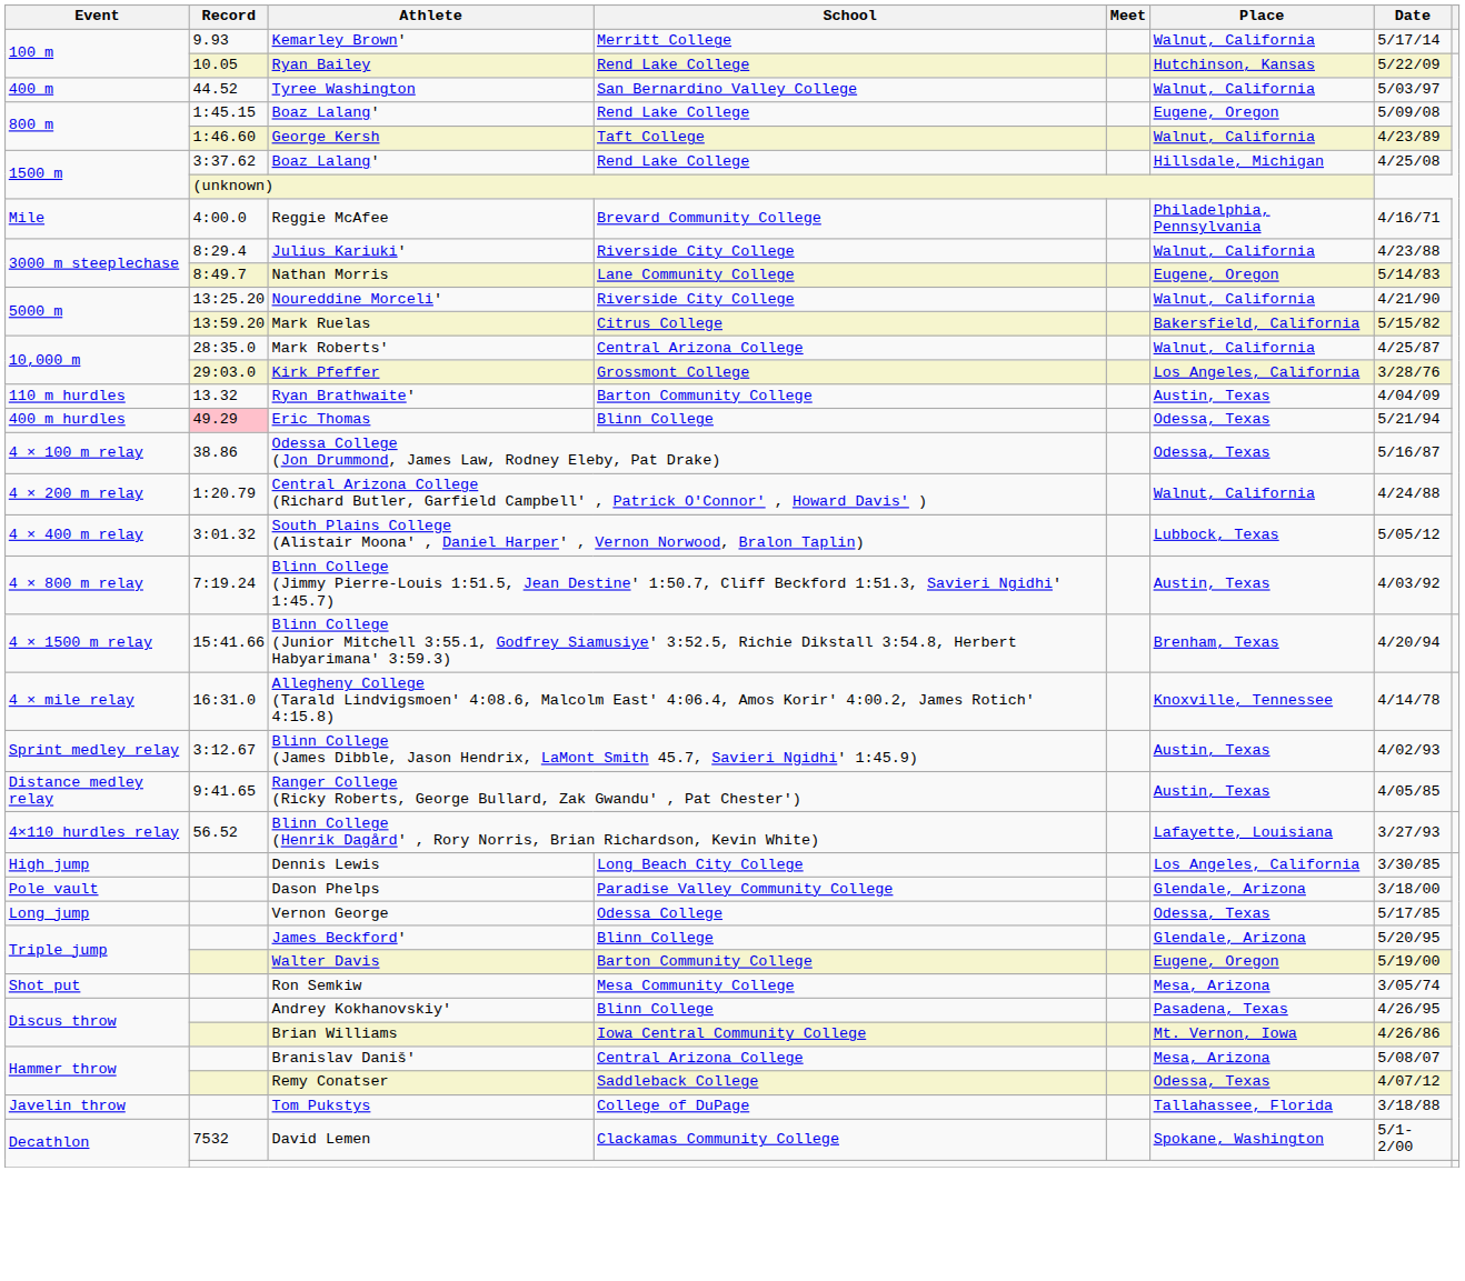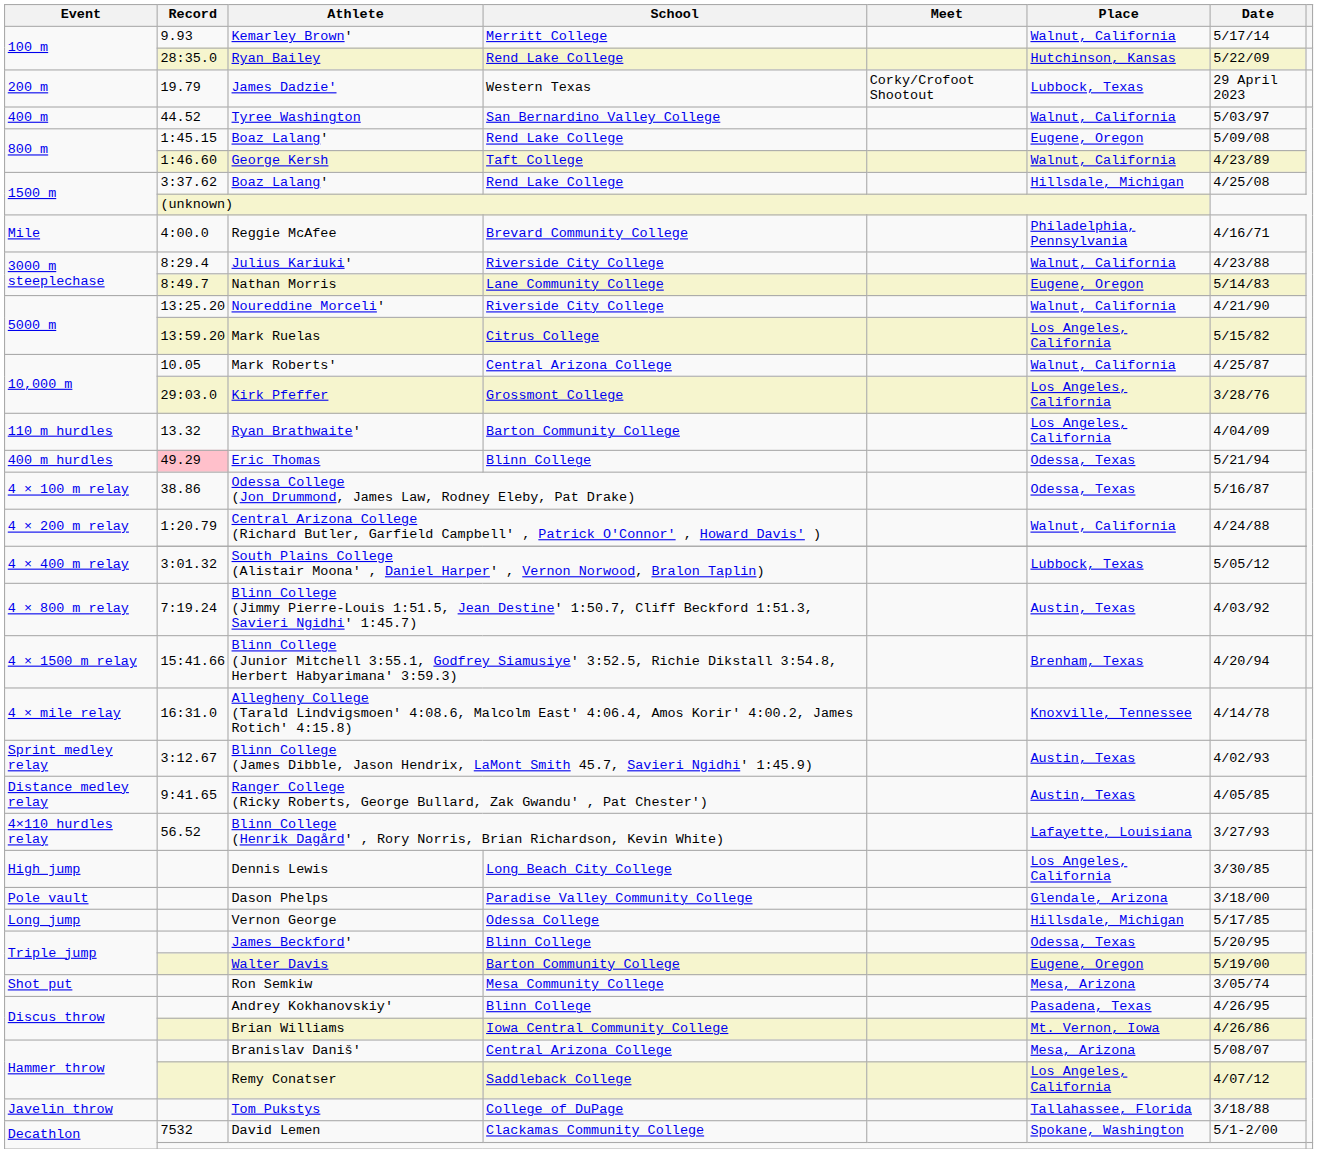 <table class="wikitable" style="font-size: 95%; width: 95%;">
 <tr>
 <th>Event</th>
 <th>Record</th>
 <th>Athlete</th>
 <th>School</th>
 <th>Meet</th>
 <th>Place</th>
 <th>Date</th>
 <th></th>
 </tr>
 <tr>
 <td rowspan=2><a href='#'>100 m</a></td>
 <td>9.93</td>
 <td><a href='#'>Kemarley Brown</a>' </td>
 <td><a href='#'>Merritt College</a></td>
 <td></td>
 <td><a href='#'>Walnut, California</a></td>
 <td>5/17/14</td>
 <td></td>
 </tr>
 <tr bgcolor=#f6F5CE>
-<td>10.05</td>
+<td>28:35.0</td>
 <td><a href='#'>Ryan Bailey</a></td>
 <td><a href='#'>Rend Lake College</a></td>
 <td></td>
 <td><a href='#'>Hutchinson, Kansas</a></td>
 <td>5/22/09</td>
+</tr>
+<tr>
+<td><a href='#'>200 m</a></td>
+<td>19.79  </td>
+<td><a href='#'>James Dadzie'</a></td>
+<td>Western Texas</td>
+<td>Corky/Crofoot Shootout</td>
+<td><a href='#'>Lubbock, Texas</a></td>
+<td>29 April 2023</td>
+<td></td>
 </tr>
 <tr>
 <td><a href='#'>400 m</a></td>
 <td>44.52</td>
 <td><a href='#'>Tyree Washington</a></td>
 <td><a href='#'>San Bernardino Valley College</a></td>
 <td></td>
 <td><a href='#'>Walnut, California</a></td>
 <td>5/03/97</td>
 </tr>
 <tr>
 <td rowspan=2><a href='#'>800 m</a></td>
 <td>1:45.15</td>
 <td><a href='#'>Boaz Lalang</a>' </td>
 <td><a href='#'>Rend Lake College</a></td>
 <td></td>
 <td><a href='#'>Eugene, Oregon</a></td>
 <td>5/09/08</td>
 </tr>
 <tr bgcolor=#f6F5CE>
 <td>1:46.60</td>
 <td><a href='#'>George Kersh</a></td>
 <td><a href='#'>Taft College</a></td>
 <td></td>
 <td><a href='#'>Walnut, California</a></td>
 <td>4/23/89</td>
 </tr>
 <tr>
 <td rowspan=2><a href='#'>1500 m</a></td>
 <td>3:37.62</td>
 <td><a href='#'>Boaz Lalang</a>' </td>
 <td><a href='#'>Rend Lake College</a></td>
 <td></td>
 <td><a href='#'>Hillsdale, Michigan</a></td>
 <td>4/25/08</td>
 </tr>
 <tr bgcolor=#f6F5CE>
 <td colspan=5>(unknown)</td>
 </tr>
 <tr>
 <td><a href='#'>Mile</a></td>
 <td>4:00.0</td>
 <td>Reggie McAfee</td>
 <td><a href='#'>Brevard Community College</a></td>
 <td></td>
 <td><a href='#'>Philadelphia, Pennsylvania</a></td>
 <td>4/16/71</td>
 </tr>
 <tr>
 <td rowspan=2><a href='#'>3000 m steeplechase</a></td>
 <td>8:29.4</td>
 <td><a href='#'>Julius Kariuki</a>' </td>
 <td><a href='#'>Riverside City College</a></td>
 <td></td>
 <td><a href='#'>Walnut, California</a></td>
 <td>4/23/88</td>
 </tr>
 <tr bgcolor=#f6F5CE>
 <td>8:49.7</td>
 <td>Nathan Morris</td>
 <td><a href='#'>Lane Community College</a></td>
 <td></td>
 <td><a href='#'>Eugene, Oregon</a></td>
 <td>5/14/83</td>
 </tr>
 <tr>
 <td rowspan=2><a href='#'>5000 m</a></td>
 <td>13:25.20</td>
 <td><a href='#'>Noureddine Morceli</a>' </td>
 <td><a href='#'>Riverside City College</a></td>
 <td></td>
 <td><a href='#'>Walnut, California</a></td>
 <td>4/21/90</td>
 </tr>
 <tr bgcolor=#f6F5CE>
 <td>13:59.20</td>
 <td>Mark Ruelas</td>
 <td><a href='#'>Citrus College</a></td>
 <td></td>
-<td><a href='#'>Bakersfield, California</a></td>
+<td><a href='#'>Los Angeles, California</a></td>
 <td>5/15/82</td>
 </tr>
 <tr>
 <td rowspan=2><a href='#'>10,000 m</a></td>
-<td>28:35.0</td>
+<td>10.05</td>
 <td>Mark Roberts' </td>
 <td><a href='#'>Central Arizona College</a></td>
 <td></td>
 <td><a href='#'>Walnut, California</a></td>
 <td>4/25/87</td>
 </tr>
 <tr bgcolor=#f6F5CE>
 <td>29:03.0</td>
 <td><a href='#'>Kirk Pfeffer</a></td>
 <td><a href='#'>Grossmont College</a></td>
 <td></td>
 <td><a href='#'>Los Angeles, California</a></td>
 <td>3/28/76</td>
 </tr>
 <tr>
 <td><a href='#'>110 m hurdles</a></td>
 <td>13.32</td>
 <td><a href='#'>Ryan Brathwaite</a>' </td>
 <td><a href='#'>Barton Community College</a></td>
 <td></td>
-<td><a href='#'>Austin, Texas</a></td>
+<td><a href='#'>Los Angeles, California</a></td>
 <td>4/04/09</td>
 </tr>
 <tr>
 <td><a href='#'>400 m hurdles</a></td>
 <td style="background: pink;">49.29</td>
 <td><a href='#'>Eric Thomas</a></td>
 <td><a href='#'>Blinn College</a></td>
 <td></td>
 <td><a href='#'>Odessa, Texas</a></td>
 <td>5/21/94</td>
 </tr>
 <tr>
 <td><a href='#'>4 × 100 m relay</a></td>
 <td>38.86</td>
 <td colspan=2><a href='#'>Odessa College</a><br>(<a href='#'>Jon Drummond</a>, James Law, Rodney Eleby, Pat Drake)</td>
 <td></td>
 <td><a href='#'>Odessa, Texas</a></td>
 <td>5/16/87</td>
 </tr>
 <tr>
 <td><a href='#'>4 × 200 m relay</a></td>
 <td>1:20.79</td>
 <td colspan=2><a href='#'>Central Arizona College</a><br>(Richard Butler, Garfield Campbell' , <a href='#'>Patrick O'Connor'</a> , <a href='#'>Howard Davis'</a> )</td>
 <td></td>
 <td><a href='#'>Walnut, California</a></td>
 <td>4/24/88</td>
 </tr>
 <tr>
 <td rowspan=2><a href='#'>4 × 400 m relay</a></td>
 </tr>
 <tr>
 <td>3:01.32</td>
 <td colspan=2><a href='#'>South Plains College</a><br>(Alistair Moona' , <a href='#'>Daniel Harper</a>' , <a href='#'>Vernon Norwood</a>, <a href='#'>Bralon Taplin</a>)</td>
 <td></td>
 <td><a href='#'>Lubbock, Texas</a></td>
 <td>5/05/12</td>
 </tr>
 <tr>
 <td><a href='#'>4 × 800 m relay</a></td>
 <td>7:19.24</td>
 <td colspan=2><a href='#'>Blinn College</a><br>(Jimmy Pierre-Louis 1:51.5, <a href='#'>Jean Destine</a>'  1:50.7, Cliff Beckford 1:51.3, <a href='#'>Savieri Ngidhi</a>'  1:45.7)</td>
 <td></td>
 <td><a href='#'>Austin, Texas</a></td>
 <td>4/03/92</td>
 </tr>
 <tr>
 <td><a href='#'>4 × 1500 m relay</a></td>
 <td>15:41.66</td>
 <td colspan=2><a href='#'>Blinn College</a><br>(Junior Mitchell 3:55.1, <a href='#'>Godfrey Siamusiye</a>'  3:52.5, Richie Dikstall 3:54.8, Herbert Habyarimana'  3:59.3)</td>
 <td></td>
 <td><a href='#'>Brenham, Texas</a></td>
 <td>4/20/94</td>
 <td></td>
 </tr>
 <tr>
 <td><a href='#'>4 × mile relay</a></td>
 <td>16:31.0</td>
 <td colspan=2><a href='#'>Allegheny College</a><br>(Tarald Lindvigsmoen'  4:08.6, Malcolm East'  4:06.4, Amos Korir'  4:00.2, James Rotich'  4:15.8)</td>
 <td></td>
 <td><a href='#'>Knoxville, Tennessee</a></td>
 <td>4/14/78</td>
 </tr>
 <tr>
 <td><a href='#'>Sprint medley relay</a></td>
 <td>3:12.67</td>
 <td colspan=2><a href='#'>Blinn College</a><br>(James Dibble, Jason Hendrix, <a href='#'>LaMont Smith</a> 45.7, <a href='#'>Savieri Ngidhi</a>'  1:45.9)</td>
 <td></td>
 <td><a href='#'>Austin, Texas</a></td>
 <td>4/02/93</td>
 </tr>
 <tr>
 <td><a href='#'>Distance medley relay</a></td>
 <td>9:41.65</td>
 <td colspan=2><a href='#'>Ranger College</a><br>(Ricky Roberts, George Bullard, Zak Gwandu' , Pat Chester')</td>
 <td></td>
 <td><a href='#'>Austin, Texas</a></td>
 <td>4/05/85</td>
 </tr>
 <tr>
 <td><a href='#'>4×110 hurdles relay</a></td>
 <td>56.52</td>
 <td colspan=2><a href='#'>Blinn College</a><br>(<a href='#'>Henrik Dagård</a>' , Rory Norris, Brian Richardson, Kevin White)</td>
 <td></td>
 <td><a href='#'>Lafayette, Louisiana</a></td>
 <td>3/27/93</td>
 <td></td>
 </tr>
 <tr>
 <td><a href='#'>High jump</a></td>
 <td></td>
 <td>Dennis Lewis</td>
 <td><a href='#'>Long Beach City College</a></td>
 <td></td>
 <td><a href='#'>Los Angeles, California</a></td>
 <td>3/30/85</td>
 </tr>
 <tr>
 <td><a href='#'>Pole vault</a></td>
 <td></td>
 <td>Dason Phelps</td>
 <td><a href='#'>Paradise Valley Community College</a></td>
 <td></td>
 <td><a href='#'>Glendale, Arizona</a></td>
 <td>3/18/00</td>
 </tr>
 <tr>
 <td><a href='#'>Long jump</a></td>
 <td></td>
 <td>Vernon George</td>
 <td><a href='#'>Odessa College</a></td>
 <td></td>
-<td><a href='#'>Odessa, Texas</a></td>
+<td><a href='#'>Hillsdale, Michigan</a></td>
 <td>5/17/85</td>
 </tr>
 <tr>
 <td rowspan=2><a href='#'>Triple jump</a></td>
 <td></td>
 <td><a href='#'>James Beckford</a>' </td>
 <td><a href='#'>Blinn College</a></td>
 <td></td>
-<td><a href='#'>Glendale, Arizona</a></td>
+<td><a href='#'>Odessa, Texas</a></td>
 <td>5/20/95</td>
 </tr>
 <tr bgcolor=#f6F5CE>
 <td></td>
 <td><a href='#'>Walter Davis</a></td>
 <td><a href='#'>Barton Community College</a></td>
 <td></td>
 <td><a href='#'>Eugene, Oregon</a></td>
 <td>5/19/00</td>
 </tr>
 <tr>
 <td><a href='#'>Shot put</a></td>
 <td></td>
 <td>Ron Semkiw</td>
 <td><a href='#'>Mesa Community College</a></td>
 <td></td>
 <td><a href='#'>Mesa, Arizona</a></td>
 <td>3/05/74</td>
 </tr>
 <tr>
 <td rowspan=2><a href='#'>Discus throw</a></td>
 <td></td>
 <td>Andrey Kokhanovskiy' </td>
 <td><a href='#'>Blinn College</a></td>
 <td></td>
 <td><a href='#'>Pasadena, Texas</a></td>
 <td>4/26/95</td>
 </tr>
 <tr bgcolor=#f6F5CE>
 <td></td>
 <td>Brian Williams</td>
 <td><a href='#'>Iowa Central Community College</a></td>
 <td></td>
 <td><a href='#'>Mt. Vernon, Iowa</a></td>
 <td>4/26/86</td>
 </tr>
 <tr>
 <td rowspan=2><a href='#'>Hammer throw</a></td>
 <td></td>
 <td>Branislav Daniš' </td>
 <td><a href='#'>Central Arizona College</a></td>
 <td></td>
 <td><a href='#'>Mesa, Arizona</a></td>
 <td>5/08/07</td>
 </tr>
 <tr bgcolor=#f6F5CE>
 <td></td>
 <td>Remy Conatser</td>
 <td><a href='#'>Saddleback College</a></td>
 <td></td>
-<td><a href='#'>Odessa, Texas</a></td>
+<td><a href='#'>Los Angeles, California</a></td>
 <td>4/07/12</td>
 </tr>
 <tr>
 <td><a href='#'>Javelin throw</a></td>
 <td></td>
 <td><a href='#'>Tom Pukstys</a></td>
 <td><a href='#'>College of DuPage</a></td>
 <td></td>
 <td><a href='#'>Tallahassee, Florida</a></td>
 <td>3/18/88</td>
 </tr>
 <tr>
 <td rowspan=2><a href='#'>Decathlon</a></td>
 <td>7532</td>
 <td>David Lemen</td>
 <td><a href='#'>Clackamas Community College</a></td>
 <td></td>
 <td><a href='#'>Spokane, Washington</a></td>
 <td>5/1-2/00</td>
 </tr>
 <tr>
 <td colspan=6></td>
 <td></td>
 </tr>
 </table>
